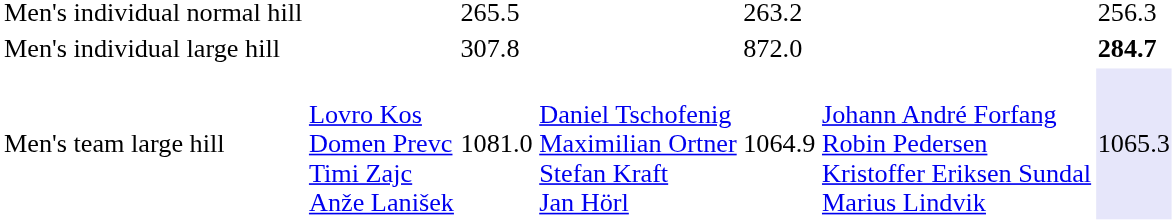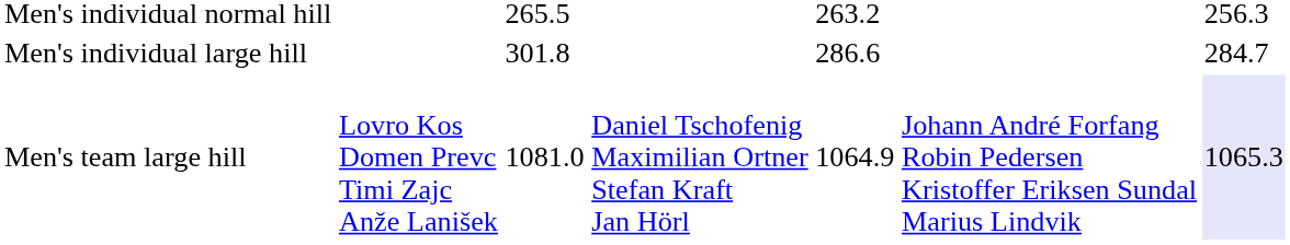 <table>
 <tr>
 <td>Men's individual normal hill<br></td>
 <td></td>
 <td>265.5</td>
 <td></td>
 <td>263.2</td>
 <td></td>
 <td>256.3</td>
 </tr>
 <tr>
 <td>Men's individual large hill<br></td>
 <td></td>
-<td>307.8</td>
+<td>301.8</td>
 <td></td>
-<td>872.0</td>
+<td>286.6</td>
 <td></td>
-<td><strong>284.7</strong></td>
+<td>284.7</td>
 </tr>
 <tr>
 <td>Men's team large hill<br></td>
 <td><br><a href='#'>Lovro Kos</a><br><a href='#'>Domen Prevc</a><br><a href='#'>Timi Zajc</a><br><a href='#'>Anže Lanišek</a></td>
 <td>1081.0</td>
 <td><br><a href='#'>Daniel Tschofenig</a><br><a href='#'>Maximilian Ortner</a><br><a href='#'>Stefan Kraft</a><br><a href='#'>Jan Hörl</a></td>
 <td>1064.9</td>
 <td><br><a href='#'>Johann André Forfang</a><br><a href='#'>Robin Pedersen</a><br><a href='#'>Kristoffer Eriksen Sundal</a><br><a href='#'>Marius Lindvik</a></td>
 <td style="background: lavender;">1065.3</td>
 </tr>
 </table>
